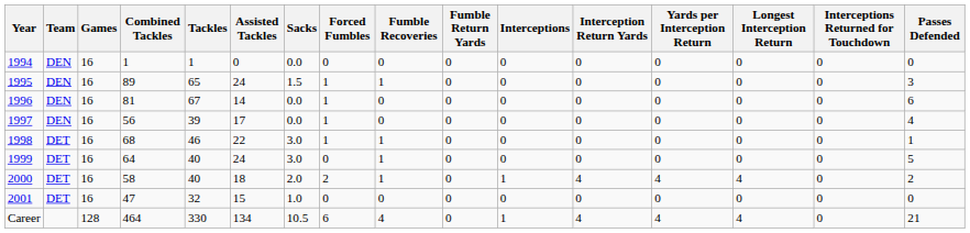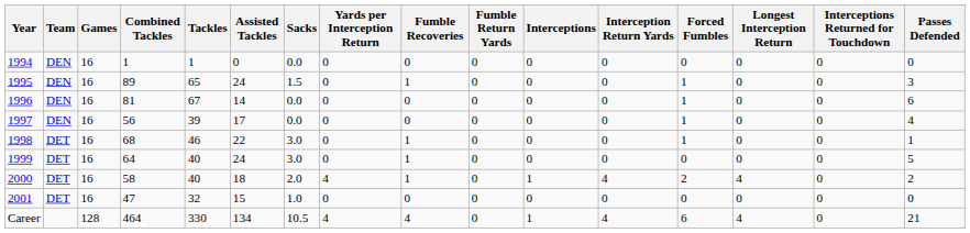 <table class="wikitable">
 <tr>
 <th>Year</th>
 <th>Team</th>
 <th>Games</th>
 <th>Combined Tackles</th>
 <th>Tackles</th>
 <th>Assisted Tackles</th>
 <th>Sacks</th>
-<th>Forced Fumbles</th>
+<th>Yards per Interception Return</th>
 <th>Fumble Recoveries</th>
 <th>Fumble Return Yards</th>
 <th>Interceptions</th>
 <th>Interception Return Yards</th>
-<th>Yards per Interception Return</th>
+<th>Forced Fumbles</th>
 <th>Longest Interception Return</th>
 <th>Interceptions Returned for Touchdown</th>
 <th>Passes Defended</th>
 </tr>
 <tr>
 <td><a href='#'>1994</a></td>
 <td><a href='#'>DEN</a></td>
 <td>16</td>
 <td>1</td>
 <td>1</td>
 <td>0</td>
 <td>0.0</td>
 <td>0</td>
 <td>0</td>
 <td>0</td>
 <td>0</td>
 <td>0</td>
 <td>0</td>
 <td>0</td>
 <td>0</td>
 <td>0</td>
 </tr>
 <tr>
 <td><a href='#'>1995</a></td>
 <td><a href='#'>DEN</a></td>
 <td>16</td>
 <td>89</td>
 <td>65</td>
 <td>24</td>
 <td>1.5</td>
-<td>1</td>
+<td>0</td>
 <td>1</td>
 <td>0</td>
 <td>0</td>
 <td>0</td>
-<td>0</td>
+<td>1</td>
 <td>0</td>
 <td>0</td>
 <td>3</td>
 </tr>
 <tr>
 <td><a href='#'>1996</a></td>
 <td><a href='#'>DEN</a></td>
 <td>16</td>
 <td>81</td>
 <td>67</td>
 <td>14</td>
 <td>0.0</td>
-<td>1</td>
 <td>0</td>
 <td>0</td>
 <td>0</td>
 <td>0</td>
 <td>0</td>
+<td>1</td>
 <td>0</td>
 <td>0</td>
 <td>6</td>
 </tr>
 <tr>
 <td><a href='#'>1997</a></td>
 <td><a href='#'>DEN</a></td>
 <td>16</td>
 <td>56</td>
 <td>39</td>
 <td>17</td>
 <td>0.0</td>
-<td>1</td>
 <td>0</td>
 <td>0</td>
 <td>0</td>
 <td>0</td>
 <td>0</td>
+<td>1</td>
 <td>0</td>
 <td>0</td>
 <td>4</td>
 </tr>
 <tr>
 <td><a href='#'>1998</a></td>
 <td><a href='#'>DET</a></td>
 <td>16</td>
 <td>68</td>
 <td>46</td>
 <td>22</td>
 <td>3.0</td>
-<td>1</td>
+<td>0</td>
 <td>1</td>
 <td>0</td>
 <td>0</td>
 <td>0</td>
-<td>0</td>
+<td>1</td>
 <td>0</td>
 <td>0</td>
 <td>1</td>
 </tr>
 <tr>
 <td><a href='#'>1999</a></td>
 <td><a href='#'>DET</a></td>
 <td>16</td>
 <td>64</td>
 <td>40</td>
 <td>24</td>
 <td>3.0</td>
 <td>0</td>
 <td>1</td>
 <td>0</td>
 <td>0</td>
 <td>0</td>
 <td>0</td>
 <td>0</td>
 <td>0</td>
 <td>5</td>
 </tr>
 <tr>
 <td><a href='#'>2000</a></td>
 <td><a href='#'>DET</a></td>
 <td>16</td>
 <td>58</td>
 <td>40</td>
 <td>18</td>
 <td>2.0</td>
-<td>2</td>
+<td>4</td>
 <td>1</td>
 <td>0</td>
 <td>1</td>
 <td>4</td>
-<td>4</td>
+<td>2</td>
 <td>4</td>
 <td>0</td>
 <td>2</td>
 </tr>
 <tr>
 <td><a href='#'>2001</a></td>
 <td><a href='#'>DET</a></td>
 <td>16</td>
 <td>47</td>
 <td>32</td>
 <td>15</td>
 <td>1.0</td>
 <td>0</td>
 <td>0</td>
 <td>0</td>
 <td>0</td>
 <td>0</td>
 <td>0</td>
 <td>0</td>
 <td>0</td>
 <td>0</td>
 </tr>
 <tr>
 <td>Career</td>
 <td></td>
 <td>128</td>
 <td>464</td>
 <td>330</td>
 <td>134</td>
 <td>10.5</td>
-<td>6</td>
+<td>4</td>
 <td>4</td>
 <td>0</td>
 <td>1</td>
 <td>4</td>
-<td>4</td>
+<td>6</td>
 <td>4</td>
 <td>0</td>
 <td>21</td>
 </tr>
 </table>
